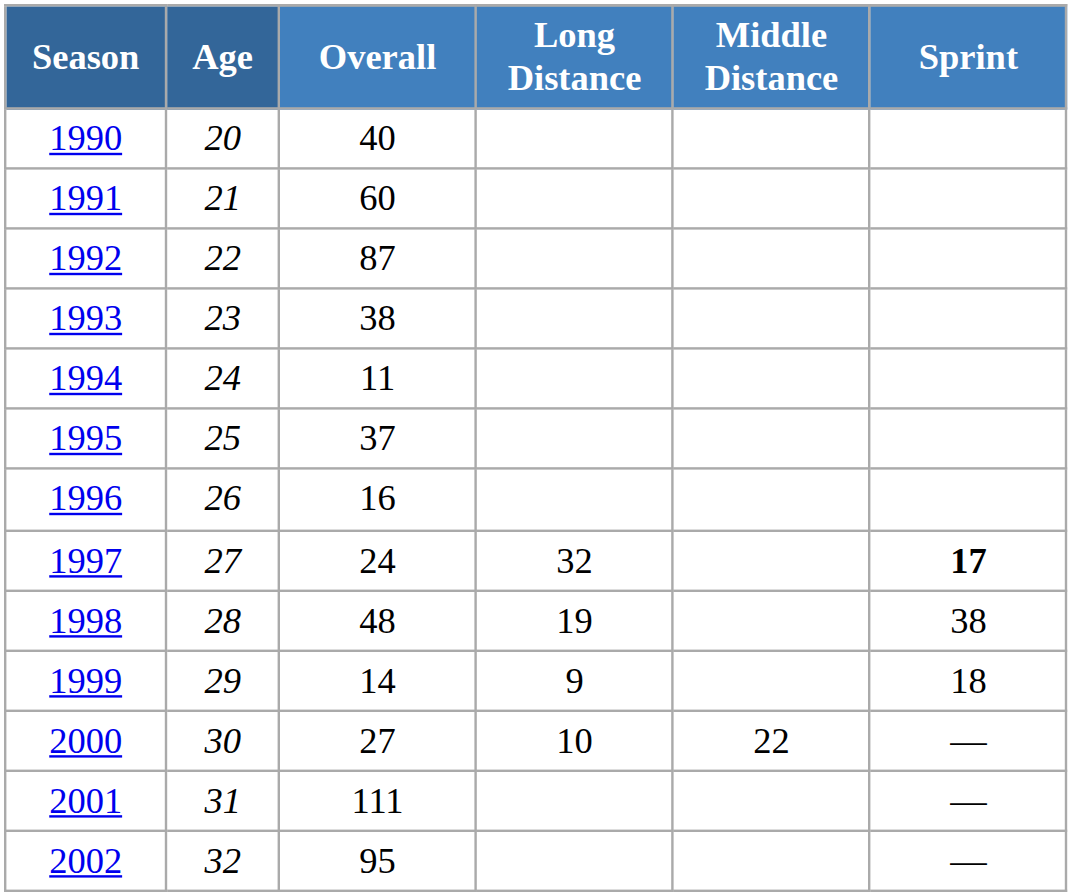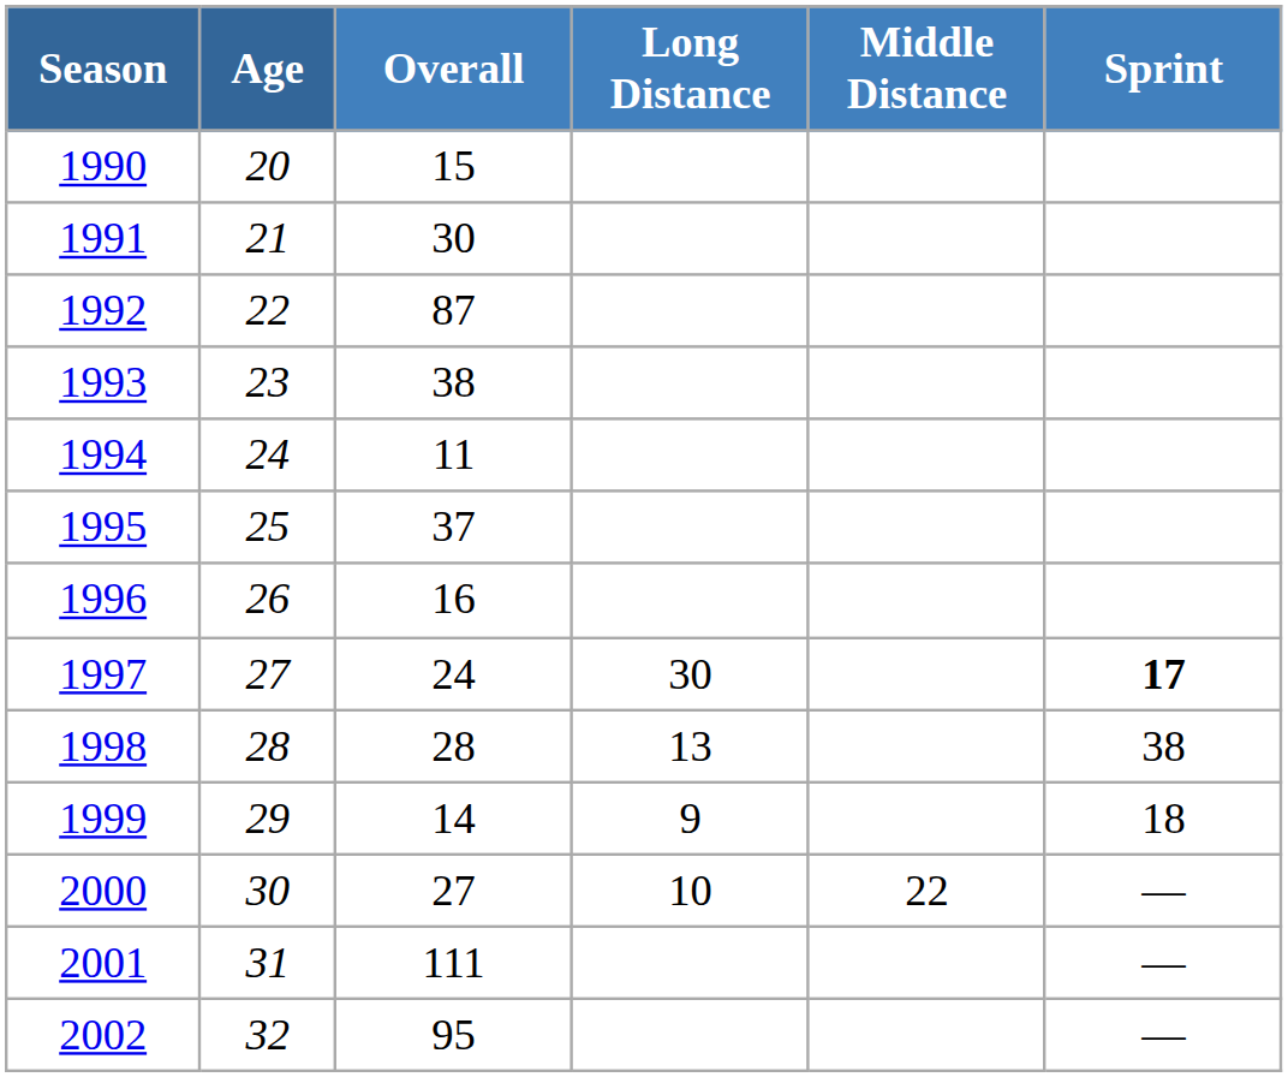 <table class="wikitable" style="font-size:95%; text-align:center; border:grey solid 1px; border-collapse:collapse; background:#ffffff;">
 <tr>
 <th style="background-color:#369; color:white; width:60px;" rowspan="2"> Season </th>
 <th style="background-color:#369; color:white; width:40px;" rowspan="2"> Age </th>
 </tr>
 <tr>
 <th style="background-color:#4180be; color:white; width:75px;">Overall</th>
 <th style="background-color:#4180be; color:white; width:75px;">Long Distance</th>
 <th style="background-color:#4180be; color:white; width:75px;">Middle Distance</th>
 <th style="background-color:#4180be; color:white; width:75px;">Sprint</th>
 </tr>
 <tr>
 <td><a href='#'>1990</a></td>
 <td><em>20</em></td>
-<td>40</td>
+<td>15</td>
 <td></td>
 <td></td>
 <td></td>
 </tr>
 <tr>
 <td><a href='#'>1991</a></td>
 <td><em>21</em></td>
-<td>60</td>
+<td>30</td>
 <td></td>
 <td></td>
 <td></td>
 </tr>
 <tr>
 <td><a href='#'>1992</a></td>
 <td><em>22</em></td>
 <td>87</td>
 <td></td>
 <td></td>
 <td></td>
 </tr>
 <tr>
 <td><a href='#'>1993</a></td>
 <td><em>23</em></td>
 <td>38</td>
 <td></td>
 <td></td>
 <td></td>
 </tr>
 <tr>
 <td><a href='#'>1994</a></td>
 <td><em>24</em></td>
 <td>11</td>
 <td></td>
 <td></td>
 <td></td>
 </tr>
 <tr>
 <td><a href='#'>1995</a></td>
 <td><em>25</em></td>
 <td>37</td>
 <td></td>
 <td></td>
 <td></td>
 </tr>
 <tr>
 <td><a href='#'>1996</a></td>
 <td><em>26</em></td>
 <td>16</td>
 <td></td>
 <td></td>
 <td></td>
 </tr>
 <tr>
 <td><a href='#'>1997</a></td>
 <td><em>27</em></td>
 <td>24</td>
-<td>32</td>
+<td>30</td>
 <td></td>
 <td><strong>17</strong></td>
 </tr>
 <tr>
 <td><a href='#'>1998</a></td>
 <td><em>28</em></td>
-<td>48</td>
-<td>19</td>
+<td>28</td>
+<td>13</td>
 <td></td>
 <td>38</td>
 </tr>
 <tr>
 <td><a href='#'>1999</a></td>
 <td><em>29</em></td>
 <td>14</td>
 <td>9</td>
 <td></td>
 <td>18</td>
 </tr>
 <tr>
 <td><a href='#'>2000</a></td>
 <td><em>30</em></td>
 <td>27</td>
 <td>10</td>
 <td>22</td>
 <td>—</td>
 </tr>
 <tr>
 <td><a href='#'>2001</a></td>
 <td><em>31</em></td>
 <td>111</td>
 <td></td>
 <td></td>
 <td>—</td>
 </tr>
 <tr>
 <td><a href='#'>2002</a></td>
 <td><em>32</em></td>
 <td>95</td>
 <td></td>
 <td></td>
 <td>—</td>
 </tr>
 </table>
